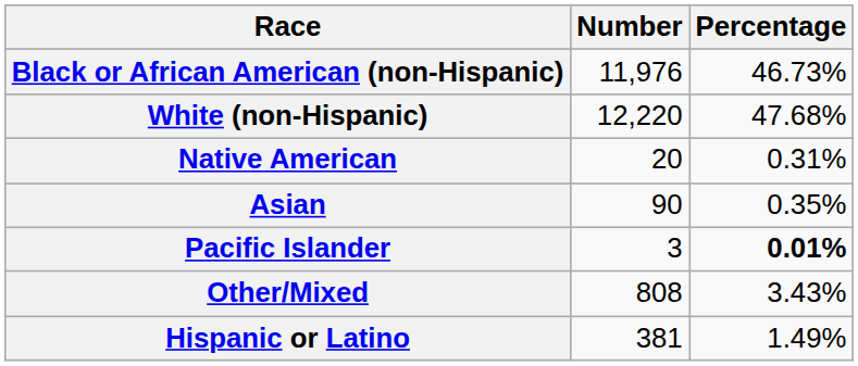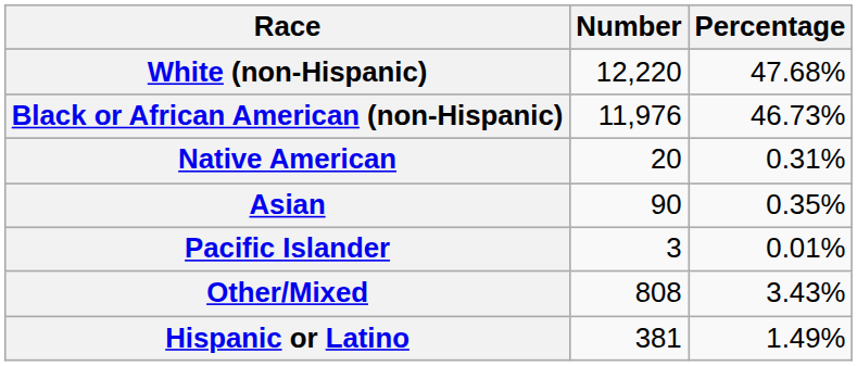 <table class="wikitable" style="text-align:right">
 <tr>
 <th scope="col">Race</th>
 <th scope="col">Number</th>
 <th scope="col">Percentage</th>
 </tr>
 <tr>
+<th scope="row"><a href='#'>White</a> (non-Hispanic)</th>
+<td>12,220</td>
+<td>47.68%</td>
+</tr>
+<tr>
 <th scope="row"><a href='#'>Black or African American</a> (non-Hispanic)</th>
 <td>11,976</td>
 <td>46.73%</td>
-</tr>
-<tr>
-<th scope="row"><a href='#'>White</a> (non-Hispanic)</th>
-<td>12,220</td>
-<td>47.68%</td>
 </tr>
 <tr>
 <th scope="row"><a href='#'>Native American</a></th>
 <td>20</td>
 <td>0.31%</td>
 </tr>
 <tr>
 <th scope="row"><a href='#'>Asian</a></th>
 <td>90</td>
 <td>0.35%</td>
 </tr>
 <tr>
 <th scope="row"><a href='#'>Pacific Islander</a></th>
 <td>3</td>
-<td><strong>0.01%</strong></td>
+<td>0.01%</td>
 </tr>
 <tr>
 <th scope="row"><a href='#'>Other/Mixed</a></th>
 <td>808</td>
 <td>3.43%</td>
 </tr>
 <tr>
 <th scope="row"><a href='#'>Hispanic</a> or <a href='#'>Latino</a></th>
 <td>381</td>
 <td>1.49%</td>
 </tr>
 </table>
